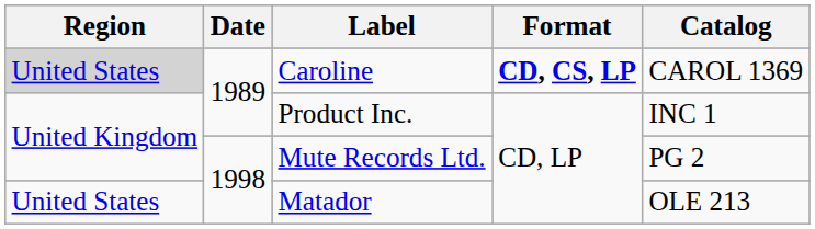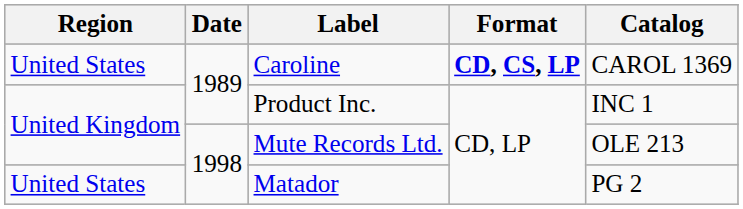 <table class="wikitable">
 <tr>
 <th>Region</th>
 <th>Date</th>
 <th>Label</th>
 <th>Format</th>
 <th>Catalog</th>
 </tr>
 <tr>
-<td style="background: lightgrey;"><a href='#'>United States</a></td>
+<td><a href='#'>United States</a></td>
 <td rowspan="2">1989</td>
 <td><a href='#'>Caroline</a></td>
 <td><strong><a href='#'>CD</a>, <a href='#'>CS</a>, <a href='#'>LP</a></strong></td>
 <td>CAROL 1369</td>
 </tr>
 <tr>
 <td rowspan="2"><a href='#'>United Kingdom</a></td>
 <td>Product Inc.</td>
 <td rowspan="3">CD, LP</td>
 <td>INC 1</td>
 </tr>
 <tr>
 <td rowspan="2">1998</td>
 <td><a href='#'>Mute Records Ltd.</a></td>
-<td>PG 2</td>
+<td>OLE 213</td>
 </tr>
 <tr>
 <td rowspan="2"><a href='#'>United States</a></td>
 <td><a href='#'>Matador</a></td>
-<td>OLE 213</td>
+<td>PG 2</td>
 </tr>
 </table>
